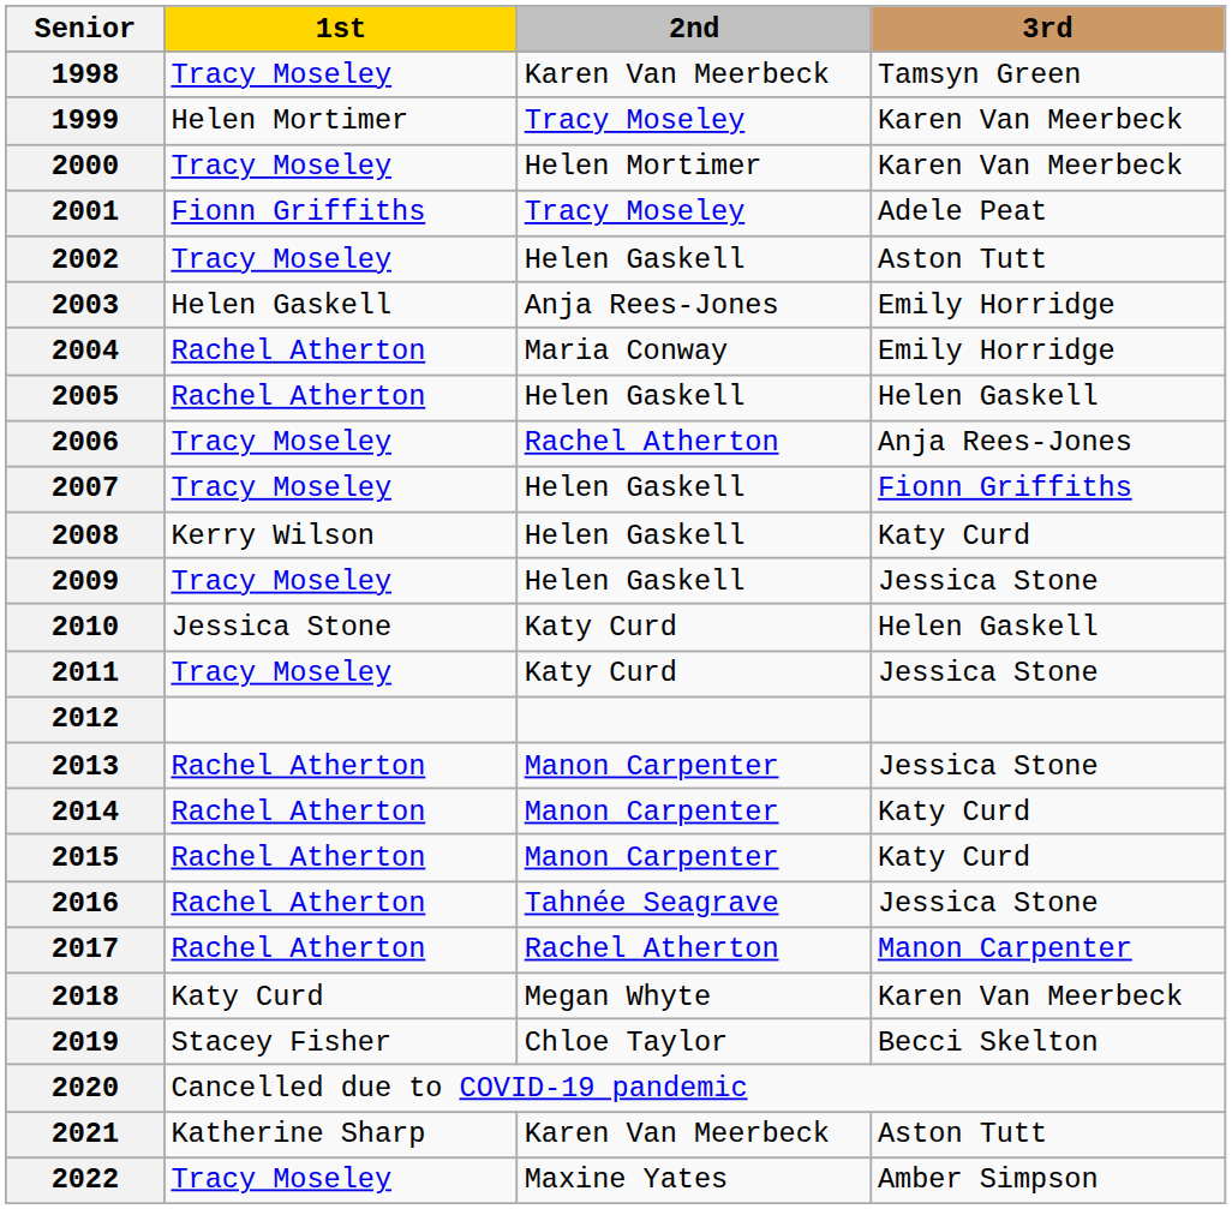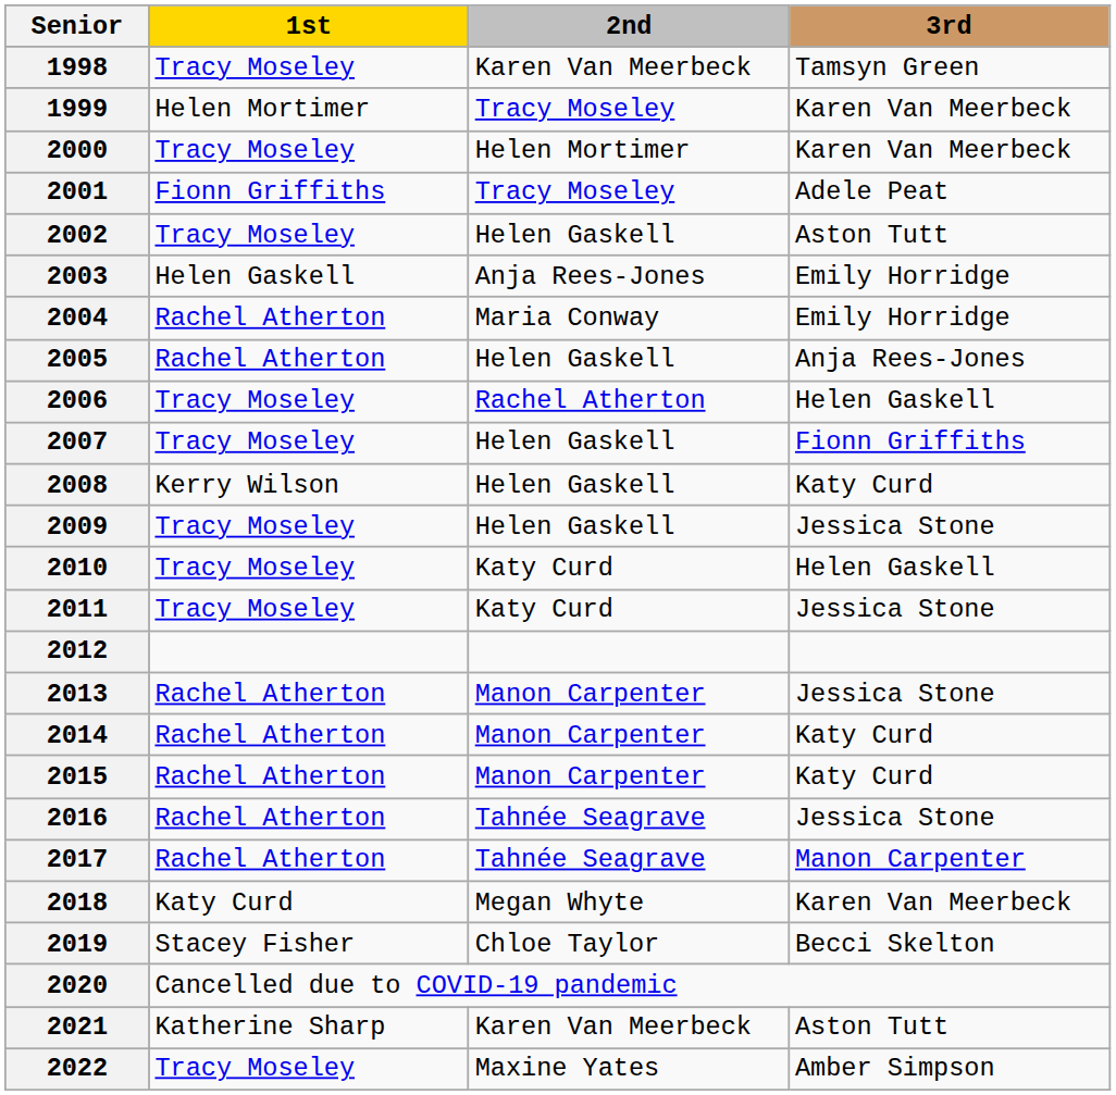 <table class="wikitable" style="width:90%;">
 <tr>
 <th>Senior</th>
 <th style="width:29%; background:gold;">1st</th>
 <th style="width:29%; background:silver;">2nd</th>
 <th style="width:29%; background:#c96;">3rd</th>
 </tr>
 <tr>
 <th>1998</th>
 <td><a href='#'>Tracy Moseley</a></td>
 <td>Karen Van Meerbeck</td>
 <td>Tamsyn Green</td>
 </tr>
 <tr>
 <th>1999</th>
 <td>Helen Mortimer</td>
 <td><a href='#'>Tracy Moseley</a></td>
 <td>Karen Van Meerbeck</td>
 </tr>
 <tr>
 <th>2000</th>
 <td><a href='#'>Tracy Moseley</a></td>
 <td>Helen Mortimer</td>
 <td>Karen Van Meerbeck</td>
 </tr>
 <tr>
 <th>2001</th>
 <td><a href='#'>Fionn Griffiths</a></td>
 <td><a href='#'>Tracy Moseley</a></td>
 <td>Adele Peat</td>
 </tr>
 <tr>
 <th>2002</th>
 <td><a href='#'>Tracy Moseley</a></td>
 <td>Helen Gaskell</td>
 <td>Aston Tutt</td>
 </tr>
 <tr>
 <th>2003</th>
 <td>Helen Gaskell</td>
 <td>Anja Rees-Jones</td>
 <td>Emily Horridge</td>
 </tr>
 <tr>
 <th>2004</th>
 <td><a href='#'>Rachel Atherton</a></td>
 <td>Maria Conway</td>
 <td>Emily Horridge</td>
 </tr>
 <tr>
 <th>2005</th>
 <td><a href='#'>Rachel Atherton</a></td>
 <td>Helen Gaskell</td>
-<td>Helen Gaskell</td>
+<td>Anja Rees-Jones</td>
 </tr>
 <tr>
 <th>2006</th>
 <td><a href='#'>Tracy Moseley</a></td>
 <td><a href='#'>Rachel Atherton</a></td>
-<td>Anja Rees-Jones</td>
+<td>Helen Gaskell</td>
 </tr>
 <tr>
 <th>2007</th>
 <td><a href='#'>Tracy Moseley</a></td>
 <td>Helen Gaskell</td>
 <td><a href='#'>Fionn Griffiths</a></td>
 </tr>
 <tr>
 <th>2008</th>
 <td>Kerry Wilson</td>
 <td>Helen Gaskell</td>
 <td>Katy Curd</td>
 </tr>
 <tr>
 <th>2009</th>
 <td><a href='#'>Tracy Moseley</a></td>
 <td>Helen Gaskell</td>
 <td>Jessica Stone</td>
 </tr>
 <tr>
 <th>2010</th>
-<td>Jessica Stone</td>
+<td><a href='#'>Tracy Moseley</a></td>
 <td>Katy Curd</td>
 <td>Helen Gaskell</td>
 </tr>
 <tr>
 <th>2011</th>
 <td><a href='#'>Tracy Moseley</a></td>
 <td>Katy Curd</td>
 <td>Jessica Stone</td>
 </tr>
 <tr>
 <th>2012</th>
 <td></td>
 <td></td>
 <td></td>
 </tr>
 <tr>
 <th>2013</th>
 <td><a href='#'>Rachel Atherton</a></td>
 <td><a href='#'>Manon Carpenter</a></td>
 <td>Jessica Stone</td>
 </tr>
 <tr>
 <th>2014</th>
 <td><a href='#'>Rachel Atherton</a></td>
 <td><a href='#'>Manon Carpenter</a></td>
 <td>Katy Curd</td>
 </tr>
 <tr>
 <th>2015</th>
 <td><a href='#'>Rachel Atherton</a></td>
 <td><a href='#'>Manon Carpenter</a></td>
 <td>Katy Curd</td>
 </tr>
 <tr>
 <th>2016</th>
 <td><a href='#'>Rachel Atherton</a></td>
 <td><a href='#'>Tahnée Seagrave</a></td>
 <td>Jessica Stone</td>
 </tr>
 <tr>
 <th>2017</th>
 <td><a href='#'>Rachel Atherton</a></td>
-<td><a href='#'>Rachel Atherton</a></td>
+<td><a href='#'>Tahnée Seagrave</a></td>
 <td><a href='#'>Manon Carpenter</a></td>
 </tr>
 <tr>
 <th>2018</th>
 <td>Katy Curd</td>
 <td>Megan Whyte</td>
 <td>Karen Van Meerbeck</td>
 </tr>
 <tr>
 <th>2019</th>
 <td>Stacey Fisher</td>
 <td>Chloe Taylor</td>
 <td>Becci Skelton</td>
 </tr>
 <tr>
 <th>2020</th>
 <td colspan=3>Cancelled due to <a href='#'>COVID-19 pandemic</a></td>
 </tr>
 <tr>
 <th>2021</th>
 <td>Katherine Sharp</td>
 <td>Karen Van Meerbeck</td>
 <td>Aston Tutt</td>
 </tr>
 <tr>
 <th>2022</th>
 <td><a href='#'>Tracy Moseley</a></td>
 <td>Maxine Yates</td>
 <td>Amber Simpson</td>
 </tr>
 </table>
